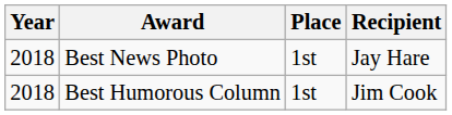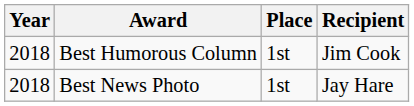 <table class="wikitable">
 <tr>
 <th>Year</th>
 <th>Award</th>
 <th>Place</th>
 <th>Recipient</th>
 </tr>
 <tr>
 <td>2018</td>
+<td>Best Humorous Column</td>
+<td>1st</td>
+<td>Jim Cook</td>
+</tr>
+<tr>
+<td>2018</td>
 <td>Best News Photo</td>
 <td>1st</td>
 <td>Jay Hare</td>
 </tr>
-<tr>
-<td>2018</td>
-<td>Best Humorous Column</td>
-<td>1st</td>
-<td>Jim Cook</td>
-</tr>
 </table>
